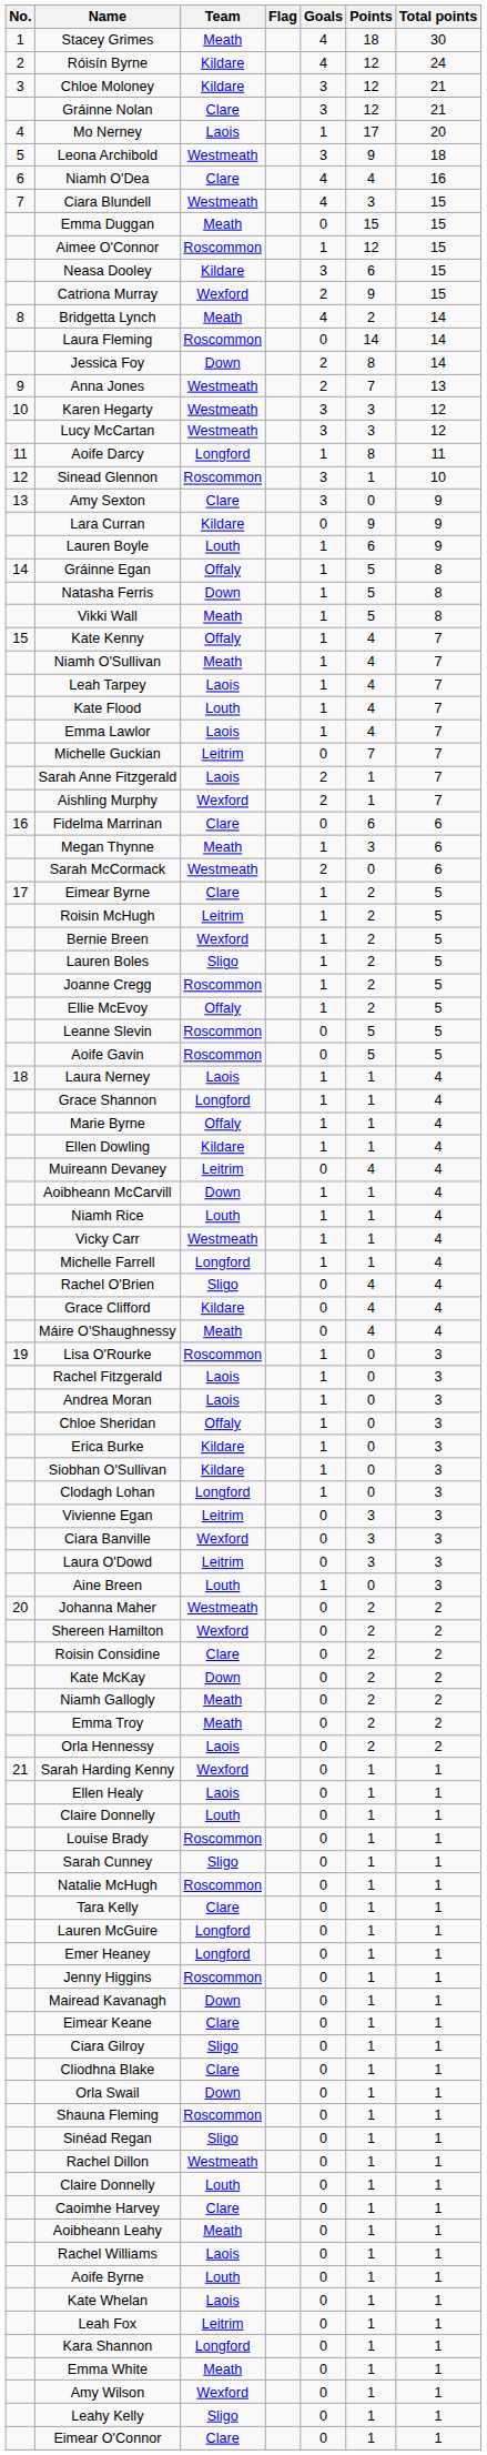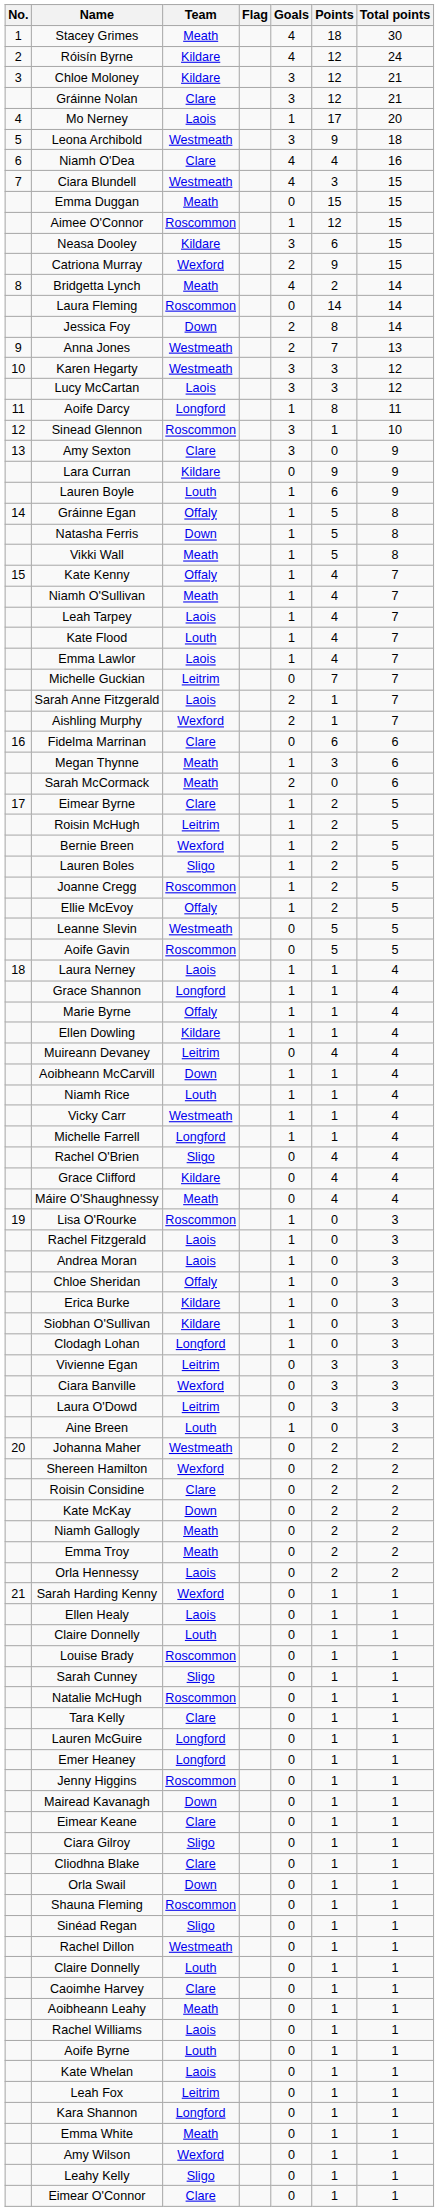 <table class="wikitable sortable mw-collapsible mw-collapsed" style="font-size:12px; text-align:center; float:center; margin:0.10em 0 1em 1em;">
 <tr>
 <th>No.</th>
 <th>Name</th>
 <th>Team</th>
 <th>Flag</th>
 <th>Goals</th>
 <th>Points</th>
 <th>Total points</th>
 </tr>
 <tr>
 <td>1</td>
 <td>Stacey Grimes</td>
 <td><a href='#'>Meath</a></td>
 <td></td>
 <td>4</td>
 <td>18</td>
 <td>30</td>
 </tr>
 <tr>
 <td>2</td>
 <td>Róisín Byrne</td>
 <td><a href='#'>Kildare</a></td>
 <td></td>
 <td>4</td>
 <td>12</td>
 <td>24</td>
 </tr>
 <tr>
 <td>3</td>
 <td>Chloe Moloney</td>
 <td><a href='#'>Kildare</a></td>
 <td></td>
 <td>3</td>
 <td>12</td>
 <td>21</td>
 </tr>
 <tr>
 <td></td>
 <td>Gráinne Nolan</td>
 <td><a href='#'>Clare</a></td>
 <td></td>
 <td>3</td>
 <td>12</td>
 <td>21</td>
 </tr>
 <tr>
 <td>4</td>
 <td>Mo Nerney</td>
 <td><a href='#'>Laois</a></td>
 <td></td>
 <td>1</td>
 <td>17</td>
 <td>20</td>
 </tr>
 <tr>
 <td>5</td>
 <td>Leona Archibold</td>
 <td><a href='#'>Westmeath</a></td>
 <td></td>
 <td>3</td>
 <td>9</td>
 <td>18</td>
 </tr>
 <tr>
 <td>6</td>
 <td>Niamh O'Dea</td>
 <td><a href='#'>Clare</a></td>
 <td></td>
 <td>4</td>
 <td>4</td>
 <td>16</td>
 </tr>
 <tr>
 <td>7</td>
 <td>Ciara Blundell</td>
 <td><a href='#'>Westmeath</a></td>
 <td></td>
 <td>4</td>
 <td>3</td>
 <td>15</td>
 </tr>
 <tr>
 <td></td>
 <td>Emma Duggan</td>
 <td><a href='#'>Meath</a></td>
 <td></td>
 <td>0</td>
 <td>15</td>
 <td>15</td>
 </tr>
 <tr>
 <td></td>
 <td>Aimee O'Connor</td>
 <td><a href='#'>Roscommon</a></td>
 <td></td>
 <td>1</td>
 <td>12</td>
 <td>15</td>
 </tr>
 <tr>
 <td></td>
 <td>Neasa Dooley</td>
 <td><a href='#'>Kildare</a></td>
 <td></td>
 <td>3</td>
 <td>6</td>
 <td>15</td>
 </tr>
 <tr>
 <td></td>
 <td>Catriona Murray</td>
 <td><a href='#'>Wexford</a></td>
 <td></td>
 <td>2</td>
 <td>9</td>
 <td>15</td>
 </tr>
 <tr>
 <td>8</td>
 <td>Bridgetta Lynch</td>
 <td><a href='#'>Meath</a></td>
 <td></td>
 <td>4</td>
 <td>2</td>
 <td>14</td>
 </tr>
 <tr>
 <td></td>
 <td>Laura Fleming</td>
 <td><a href='#'>Roscommon</a></td>
 <td></td>
 <td>0</td>
 <td>14</td>
 <td>14</td>
 </tr>
 <tr>
 <td></td>
 <td>Jessica Foy</td>
 <td><a href='#'>Down</a></td>
 <td></td>
 <td>2</td>
 <td>8</td>
 <td>14</td>
 </tr>
 <tr>
 <td>9</td>
 <td>Anna Jones</td>
 <td><a href='#'>Westmeath</a></td>
 <td></td>
 <td>2</td>
 <td>7</td>
 <td>13</td>
 </tr>
 <tr>
 <td>10</td>
 <td>Karen Hegarty</td>
 <td><a href='#'>Westmeath</a></td>
 <td></td>
 <td>3</td>
 <td>3</td>
 <td>12</td>
 </tr>
 <tr>
 <td></td>
 <td>Lucy McCartan</td>
-<td><a href='#'>Westmeath</a></td>
+<td><a href='#'>Laois</a></td>
 <td></td>
 <td>3</td>
 <td>3</td>
 <td>12</td>
 </tr>
 <tr>
 <td>11</td>
 <td>Aoife Darcy</td>
 <td><a href='#'>Longford</a></td>
 <td></td>
 <td>1</td>
 <td>8</td>
 <td>11</td>
 </tr>
 <tr>
 <td>12</td>
 <td>Sinead Glennon</td>
 <td><a href='#'>Roscommon</a></td>
 <td></td>
 <td>3</td>
 <td>1</td>
 <td>10</td>
 </tr>
 <tr>
 <td>13</td>
 <td>Amy Sexton</td>
 <td><a href='#'>Clare</a></td>
 <td></td>
 <td>3</td>
 <td>0</td>
 <td>9</td>
 </tr>
 <tr>
 <td></td>
 <td>Lara Curran</td>
 <td><a href='#'>Kildare</a></td>
 <td></td>
 <td>0</td>
 <td>9</td>
 <td>9</td>
 </tr>
 <tr>
 <td></td>
 <td>Lauren Boyle</td>
 <td><a href='#'>Louth</a></td>
 <td></td>
 <td>1</td>
 <td>6</td>
 <td>9</td>
 </tr>
 <tr>
 <td>14</td>
 <td>Gráinne Egan</td>
 <td><a href='#'>Offaly</a></td>
 <td></td>
 <td>1</td>
 <td>5</td>
 <td>8</td>
 </tr>
 <tr>
 <td></td>
 <td>Natasha Ferris</td>
 <td><a href='#'>Down</a></td>
 <td></td>
 <td>1</td>
 <td>5</td>
 <td>8</td>
 </tr>
 <tr>
 <td></td>
 <td>Vikki Wall</td>
 <td><a href='#'>Meath</a></td>
 <td></td>
 <td>1</td>
 <td>5</td>
 <td>8</td>
 </tr>
 <tr>
 <td>15</td>
 <td>Kate Kenny</td>
 <td><a href='#'>Offaly</a></td>
 <td></td>
 <td>1</td>
 <td>4</td>
 <td>7</td>
 </tr>
 <tr>
 <td></td>
 <td>Niamh O'Sullivan</td>
 <td><a href='#'>Meath</a></td>
 <td></td>
 <td>1</td>
 <td>4</td>
 <td>7</td>
 </tr>
 <tr>
 <td></td>
 <td>Leah Tarpey</td>
 <td><a href='#'>Laois</a></td>
 <td></td>
 <td>1</td>
 <td>4</td>
 <td>7</td>
 </tr>
 <tr>
 <td></td>
 <td>Kate Flood</td>
 <td><a href='#'>Louth</a></td>
 <td></td>
 <td>1</td>
 <td>4</td>
 <td>7</td>
 </tr>
 <tr>
 <td></td>
 <td>Emma Lawlor</td>
 <td><a href='#'>Laois</a></td>
 <td></td>
 <td>1</td>
 <td>4</td>
 <td>7</td>
 </tr>
 <tr>
 <td></td>
 <td>Michelle Guckian</td>
 <td><a href='#'>Leitrim</a></td>
 <td></td>
 <td>0</td>
 <td>7</td>
 <td>7</td>
 </tr>
 <tr>
 <td></td>
 <td>Sarah Anne Fitzgerald</td>
 <td><a href='#'>Laois</a></td>
 <td></td>
 <td>2</td>
 <td>1</td>
 <td>7</td>
 </tr>
 <tr>
 <td></td>
 <td>Aishling Murphy</td>
 <td><a href='#'>Wexford</a></td>
 <td></td>
 <td>2</td>
 <td>1</td>
 <td>7</td>
 </tr>
 <tr>
 <td>16</td>
 <td>Fidelma Marrinan</td>
 <td><a href='#'>Clare</a></td>
 <td></td>
 <td>0</td>
 <td>6</td>
 <td>6</td>
 </tr>
 <tr>
 <td></td>
 <td>Megan Thynne</td>
 <td><a href='#'>Meath</a></td>
 <td></td>
 <td>1</td>
 <td>3</td>
 <td>6</td>
 </tr>
 <tr>
 <td></td>
 <td>Sarah McCormack</td>
-<td><a href='#'>Westmeath</a></td>
+<td><a href='#'>Meath</a></td>
 <td></td>
 <td>2</td>
 <td>0</td>
 <td>6</td>
 </tr>
 <tr>
 <td>17</td>
 <td>Eimear Byrne</td>
 <td><a href='#'>Clare</a></td>
 <td></td>
 <td>1</td>
 <td>2</td>
 <td>5</td>
 </tr>
 <tr>
 <td></td>
 <td>Roisin McHugh</td>
 <td><a href='#'>Leitrim</a></td>
 <td></td>
 <td>1</td>
 <td>2</td>
 <td>5</td>
 </tr>
 <tr>
 <td></td>
 <td>Bernie Breen</td>
 <td><a href='#'>Wexford</a></td>
 <td></td>
 <td>1</td>
 <td>2</td>
 <td>5</td>
 </tr>
 <tr>
 <td></td>
 <td>Lauren Boles</td>
 <td><a href='#'>Sligo</a></td>
 <td></td>
 <td>1</td>
 <td>2</td>
 <td>5</td>
 </tr>
 <tr>
 <td></td>
 <td>Joanne Cregg</td>
 <td><a href='#'>Roscommon</a></td>
 <td></td>
 <td>1</td>
 <td>2</td>
 <td>5</td>
 </tr>
 <tr>
 <td></td>
 <td>Ellie McEvoy</td>
 <td><a href='#'>Offaly</a></td>
 <td></td>
 <td>1</td>
 <td>2</td>
 <td>5</td>
 </tr>
 <tr>
 <td></td>
 <td>Leanne Slevin</td>
-<td><a href='#'>Roscommon</a></td>
+<td><a href='#'>Westmeath</a></td>
 <td></td>
 <td>0</td>
 <td>5</td>
 <td>5</td>
 </tr>
 <tr>
 <td></td>
 <td>Aoife Gavin</td>
 <td><a href='#'>Roscommon</a></td>
 <td></td>
 <td>0</td>
 <td>5</td>
 <td>5</td>
 </tr>
 <tr>
 <td>18</td>
 <td>Laura Nerney</td>
 <td><a href='#'>Laois</a></td>
 <td></td>
 <td>1</td>
 <td>1</td>
 <td>4</td>
 </tr>
 <tr>
 <td></td>
 <td>Grace Shannon</td>
 <td><a href='#'>Longford</a></td>
 <td></td>
 <td>1</td>
 <td>1</td>
 <td>4</td>
 </tr>
 <tr>
 <td></td>
 <td>Marie Byrne</td>
 <td><a href='#'>Offaly</a></td>
 <td></td>
 <td>1</td>
 <td>1</td>
 <td>4</td>
 </tr>
 <tr>
 <td></td>
 <td>Ellen Dowling</td>
 <td><a href='#'>Kildare</a></td>
 <td></td>
 <td>1</td>
 <td>1</td>
 <td>4</td>
 </tr>
 <tr>
 <td></td>
 <td>Muireann Devaney</td>
 <td><a href='#'>Leitrim</a></td>
 <td></td>
 <td>0</td>
 <td>4</td>
 <td>4</td>
 </tr>
 <tr>
 <td></td>
 <td>Aoibheann McCarvill</td>
 <td><a href='#'>Down</a></td>
 <td></td>
 <td>1</td>
 <td>1</td>
 <td>4</td>
 </tr>
 <tr>
 <td></td>
 <td>Niamh Rice</td>
 <td><a href='#'>Louth</a></td>
 <td></td>
 <td>1</td>
 <td>1</td>
 <td>4</td>
 </tr>
 <tr>
 <td></td>
 <td>Vicky Carr</td>
 <td><a href='#'>Westmeath</a></td>
 <td></td>
 <td>1</td>
 <td>1</td>
 <td>4</td>
 </tr>
 <tr>
 <td></td>
 <td>Michelle Farrell</td>
 <td><a href='#'>Longford</a></td>
 <td></td>
 <td>1</td>
 <td>1</td>
 <td>4</td>
 </tr>
 <tr>
 <td></td>
 <td>Rachel O'Brien</td>
 <td><a href='#'>Sligo</a></td>
 <td></td>
 <td>0</td>
 <td>4</td>
 <td>4</td>
 </tr>
 <tr>
 <td></td>
 <td>Grace Clifford</td>
 <td><a href='#'>Kildare</a></td>
 <td></td>
 <td>0</td>
 <td>4</td>
 <td>4</td>
 </tr>
 <tr>
 <td></td>
 <td>Máire O'Shaughnessy</td>
 <td><a href='#'>Meath</a></td>
 <td></td>
 <td>0</td>
 <td>4</td>
 <td>4</td>
 </tr>
 <tr>
 <td>19</td>
 <td>Lisa O'Rourke</td>
 <td><a href='#'>Roscommon</a></td>
 <td></td>
 <td>1</td>
 <td>0</td>
 <td>3</td>
 </tr>
 <tr>
 <td></td>
 <td>Rachel Fitzgerald</td>
 <td><a href='#'>Laois</a></td>
 <td></td>
 <td>1</td>
 <td>0</td>
 <td>3</td>
 </tr>
 <tr>
 <td></td>
 <td>Andrea Moran</td>
 <td><a href='#'>Laois</a></td>
 <td></td>
 <td>1</td>
 <td>0</td>
 <td>3</td>
 </tr>
 <tr>
 <td></td>
 <td>Chloe Sheridan</td>
 <td><a href='#'>Offaly</a></td>
 <td></td>
 <td>1</td>
 <td>0</td>
 <td>3</td>
 </tr>
 <tr>
 <td></td>
 <td>Erica Burke</td>
 <td><a href='#'>Kildare</a></td>
 <td></td>
 <td>1</td>
 <td>0</td>
 <td>3</td>
 </tr>
 <tr>
 <td></td>
 <td>Siobhan O'Sullivan</td>
 <td><a href='#'>Kildare</a></td>
 <td></td>
 <td>1</td>
 <td>0</td>
 <td>3</td>
 </tr>
 <tr>
 <td></td>
 <td>Clodagh Lohan</td>
 <td><a href='#'>Longford</a></td>
 <td></td>
 <td>1</td>
 <td>0</td>
 <td>3</td>
 </tr>
 <tr>
 <td></td>
 <td>Vivienne Egan</td>
 <td><a href='#'>Leitrim</a></td>
 <td></td>
 <td>0</td>
 <td>3</td>
 <td>3</td>
 </tr>
 <tr>
 <td></td>
 <td>Ciara Banville</td>
 <td><a href='#'>Wexford</a></td>
 <td></td>
 <td>0</td>
 <td>3</td>
 <td>3</td>
 </tr>
 <tr>
 <td></td>
 <td>Laura O'Dowd</td>
 <td><a href='#'>Leitrim</a></td>
 <td></td>
 <td>0</td>
 <td>3</td>
 <td>3</td>
 </tr>
 <tr>
 <td></td>
 <td>Aine Breen</td>
 <td><a href='#'>Louth</a></td>
 <td></td>
 <td>1</td>
 <td>0</td>
 <td>3</td>
 </tr>
 <tr>
 <td>20</td>
 <td>Johanna Maher</td>
 <td><a href='#'>Westmeath</a></td>
 <td></td>
 <td>0</td>
 <td>2</td>
 <td>2</td>
 </tr>
 <tr>
 <td></td>
 <td>Shereen Hamilton</td>
 <td><a href='#'>Wexford</a></td>
 <td></td>
 <td>0</td>
 <td>2</td>
 <td>2</td>
 </tr>
 <tr>
 <td></td>
 <td>Roisin Considine</td>
 <td><a href='#'>Clare</a></td>
 <td></td>
 <td>0</td>
 <td>2</td>
 <td>2</td>
 </tr>
 <tr>
 <td></td>
 <td>Kate McKay</td>
 <td><a href='#'>Down</a></td>
 <td></td>
 <td>0</td>
 <td>2</td>
 <td>2</td>
 </tr>
 <tr>
 <td></td>
 <td>Niamh Gallogly</td>
 <td><a href='#'>Meath</a></td>
 <td></td>
 <td>0</td>
 <td>2</td>
 <td>2</td>
 </tr>
 <tr>
 <td></td>
 <td>Emma Troy</td>
 <td><a href='#'>Meath</a></td>
 <td></td>
 <td>0</td>
 <td>2</td>
 <td>2</td>
 </tr>
 <tr>
 <td></td>
 <td>Orla Hennessy</td>
 <td><a href='#'>Laois</a></td>
 <td></td>
 <td>0</td>
 <td>2</td>
 <td>2</td>
 </tr>
 <tr>
 <td>21</td>
 <td>Sarah Harding Kenny</td>
 <td><a href='#'>Wexford</a></td>
 <td></td>
 <td>0</td>
 <td>1</td>
 <td>1</td>
 </tr>
 <tr>
 <td></td>
 <td>Ellen Healy</td>
 <td><a href='#'>Laois</a></td>
 <td></td>
 <td>0</td>
 <td>1</td>
 <td>1</td>
 </tr>
 <tr>
 <td></td>
 <td>Claire Donnelly</td>
 <td><a href='#'>Louth</a></td>
 <td></td>
 <td>0</td>
 <td>1</td>
 <td>1</td>
 </tr>
 <tr>
 <td></td>
 <td>Louise Brady</td>
 <td><a href='#'>Roscommon</a></td>
 <td></td>
 <td>0</td>
 <td>1</td>
 <td>1</td>
 </tr>
 <tr>
 <td></td>
 <td>Sarah Cunney</td>
 <td><a href='#'>Sligo</a></td>
 <td></td>
 <td>0</td>
 <td>1</td>
 <td>1</td>
 </tr>
 <tr>
 <td></td>
 <td>Natalie McHugh</td>
 <td><a href='#'>Roscommon</a></td>
 <td></td>
 <td>0</td>
 <td>1</td>
 <td>1</td>
 </tr>
 <tr>
 <td></td>
 <td>Tara Kelly</td>
 <td><a href='#'>Clare</a></td>
 <td></td>
 <td>0</td>
 <td>1</td>
 <td>1</td>
 </tr>
 <tr>
 <td></td>
 <td>Lauren McGuire</td>
 <td><a href='#'>Longford</a></td>
 <td></td>
 <td>0</td>
 <td>1</td>
 <td>1</td>
 </tr>
 <tr>
 <td></td>
 <td>Emer Heaney</td>
 <td><a href='#'>Longford</a></td>
 <td></td>
 <td>0</td>
 <td>1</td>
 <td>1</td>
 </tr>
 <tr>
 <td></td>
 <td>Jenny Higgins</td>
 <td><a href='#'>Roscommon</a></td>
 <td></td>
 <td>0</td>
 <td>1</td>
 <td>1</td>
 </tr>
 <tr>
 <td></td>
 <td>Mairead Kavanagh</td>
 <td><a href='#'>Down</a></td>
 <td></td>
 <td>0</td>
 <td>1</td>
 <td>1</td>
 </tr>
 <tr>
 <td></td>
 <td>Eimear Keane</td>
 <td><a href='#'>Clare</a></td>
 <td></td>
 <td>0</td>
 <td>1</td>
 <td>1</td>
 </tr>
 <tr>
 <td></td>
 <td>Ciara Gilroy</td>
 <td><a href='#'>Sligo</a></td>
 <td></td>
 <td>0</td>
 <td>1</td>
 <td>1</td>
 </tr>
 <tr>
 <td></td>
 <td>Cliodhna Blake</td>
 <td><a href='#'>Clare</a></td>
 <td></td>
 <td>0</td>
 <td>1</td>
 <td>1</td>
 </tr>
 <tr>
 <td></td>
 <td>Orla Swail</td>
 <td><a href='#'>Down</a></td>
 <td></td>
 <td>0</td>
 <td>1</td>
 <td>1</td>
 </tr>
 <tr>
 <td></td>
 <td>Shauna Fleming</td>
 <td><a href='#'>Roscommon</a></td>
 <td></td>
 <td>0</td>
 <td>1</td>
 <td>1</td>
 </tr>
 <tr>
 <td></td>
 <td>Sinéad Regan</td>
 <td><a href='#'>Sligo</a></td>
 <td></td>
 <td>0</td>
 <td>1</td>
 <td>1</td>
 </tr>
 <tr>
 <td></td>
 <td>Rachel Dillon</td>
 <td><a href='#'>Westmeath</a></td>
 <td></td>
 <td>0</td>
 <td>1</td>
 <td>1</td>
 </tr>
 <tr>
 <td></td>
 <td>Claire Donnelly</td>
 <td><a href='#'>Louth</a></td>
 <td></td>
 <td>0</td>
 <td>1</td>
 <td>1</td>
 </tr>
 <tr>
 <td></td>
 <td>Caoimhe Harvey</td>
 <td><a href='#'>Clare</a></td>
 <td></td>
 <td>0</td>
 <td>1</td>
 <td>1</td>
 </tr>
 <tr>
 <td></td>
 <td>Aoibheann Leahy</td>
 <td><a href='#'>Meath</a></td>
 <td></td>
 <td>0</td>
 <td>1</td>
 <td>1</td>
 </tr>
 <tr>
 <td></td>
 <td>Rachel Williams</td>
 <td><a href='#'>Laois</a></td>
 <td></td>
 <td>0</td>
 <td>1</td>
 <td>1</td>
 </tr>
 <tr>
 <td></td>
 <td>Aoife Byrne</td>
 <td><a href='#'>Louth</a></td>
 <td></td>
 <td>0</td>
 <td>1</td>
 <td>1</td>
 </tr>
 <tr>
 <td></td>
 <td>Kate Whelan</td>
 <td><a href='#'>Laois</a></td>
 <td></td>
 <td>0</td>
 <td>1</td>
 <td>1</td>
 </tr>
 <tr>
 <td></td>
 <td>Leah Fox</td>
 <td><a href='#'>Leitrim</a></td>
 <td></td>
 <td>0</td>
 <td>1</td>
 <td>1</td>
 </tr>
 <tr>
 <td></td>
 <td>Kara Shannon</td>
 <td><a href='#'>Longford</a></td>
 <td></td>
 <td>0</td>
 <td>1</td>
 <td>1</td>
 </tr>
 <tr>
 <td></td>
 <td>Emma White</td>
 <td><a href='#'>Meath</a></td>
 <td></td>
 <td>0</td>
 <td>1</td>
 <td>1</td>
 </tr>
 <tr>
 <td></td>
 <td>Amy Wilson</td>
 <td><a href='#'>Wexford</a></td>
 <td></td>
 <td>0</td>
 <td>1</td>
 <td>1</td>
 </tr>
 <tr>
 <td></td>
 <td>Leahy Kelly</td>
 <td><a href='#'>Sligo</a></td>
 <td></td>
 <td>0</td>
 <td>1</td>
 <td>1</td>
 </tr>
 <tr>
 <td></td>
 <td>Eimear O'Connor</td>
 <td><a href='#'>Clare</a></td>
 <td></td>
 <td>0</td>
 <td>1</td>
 <td>1</td>
 </tr>
 </table>
